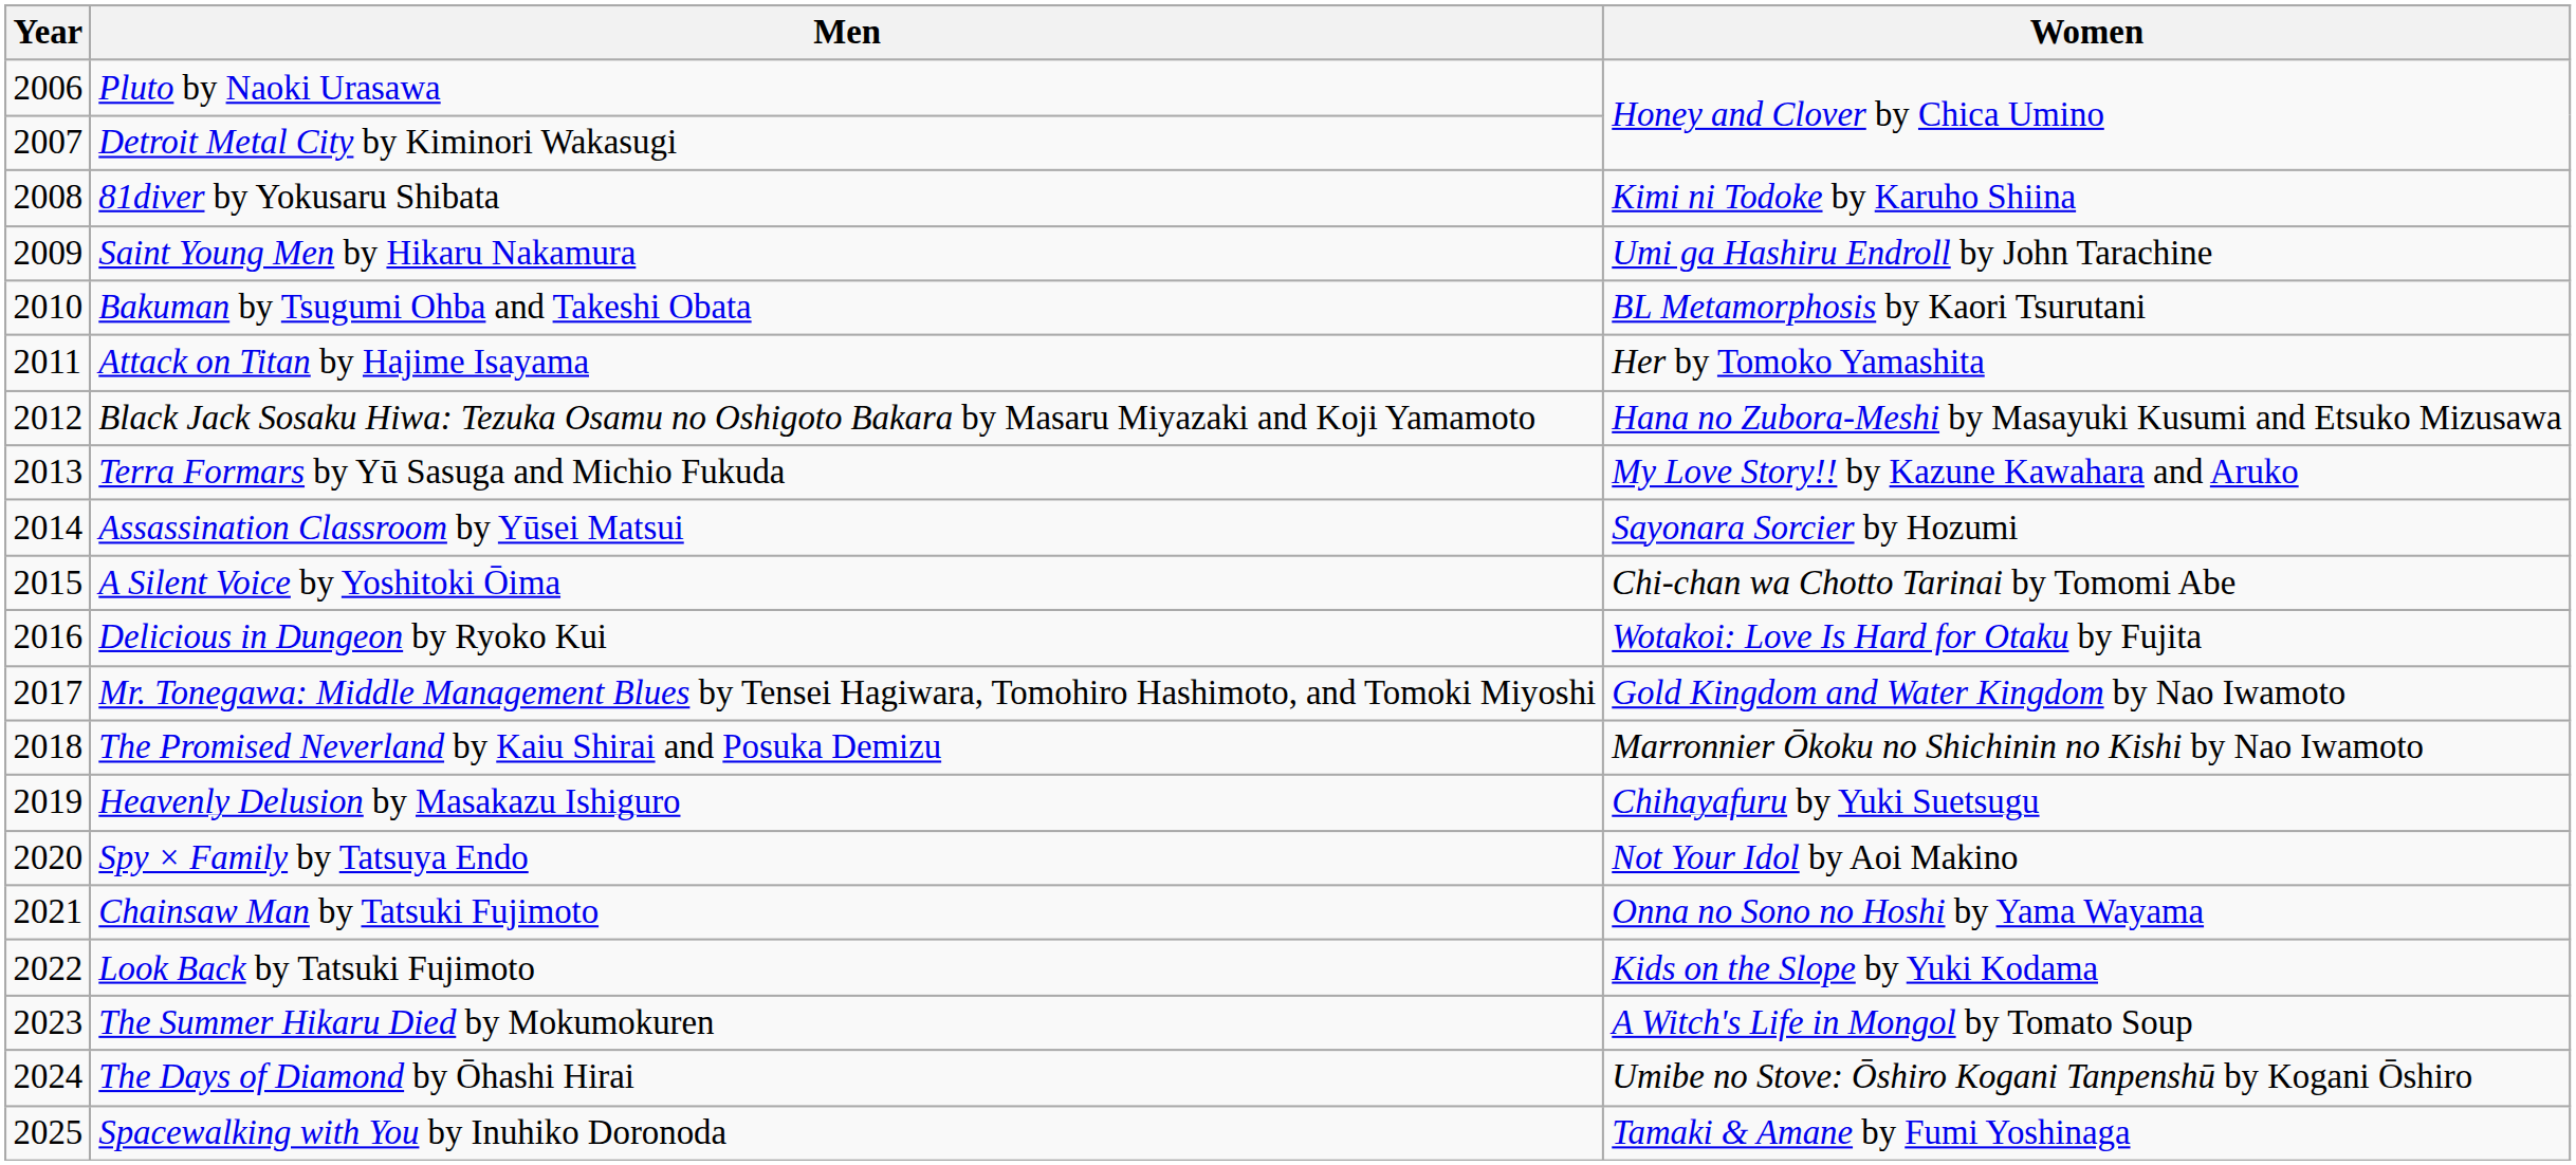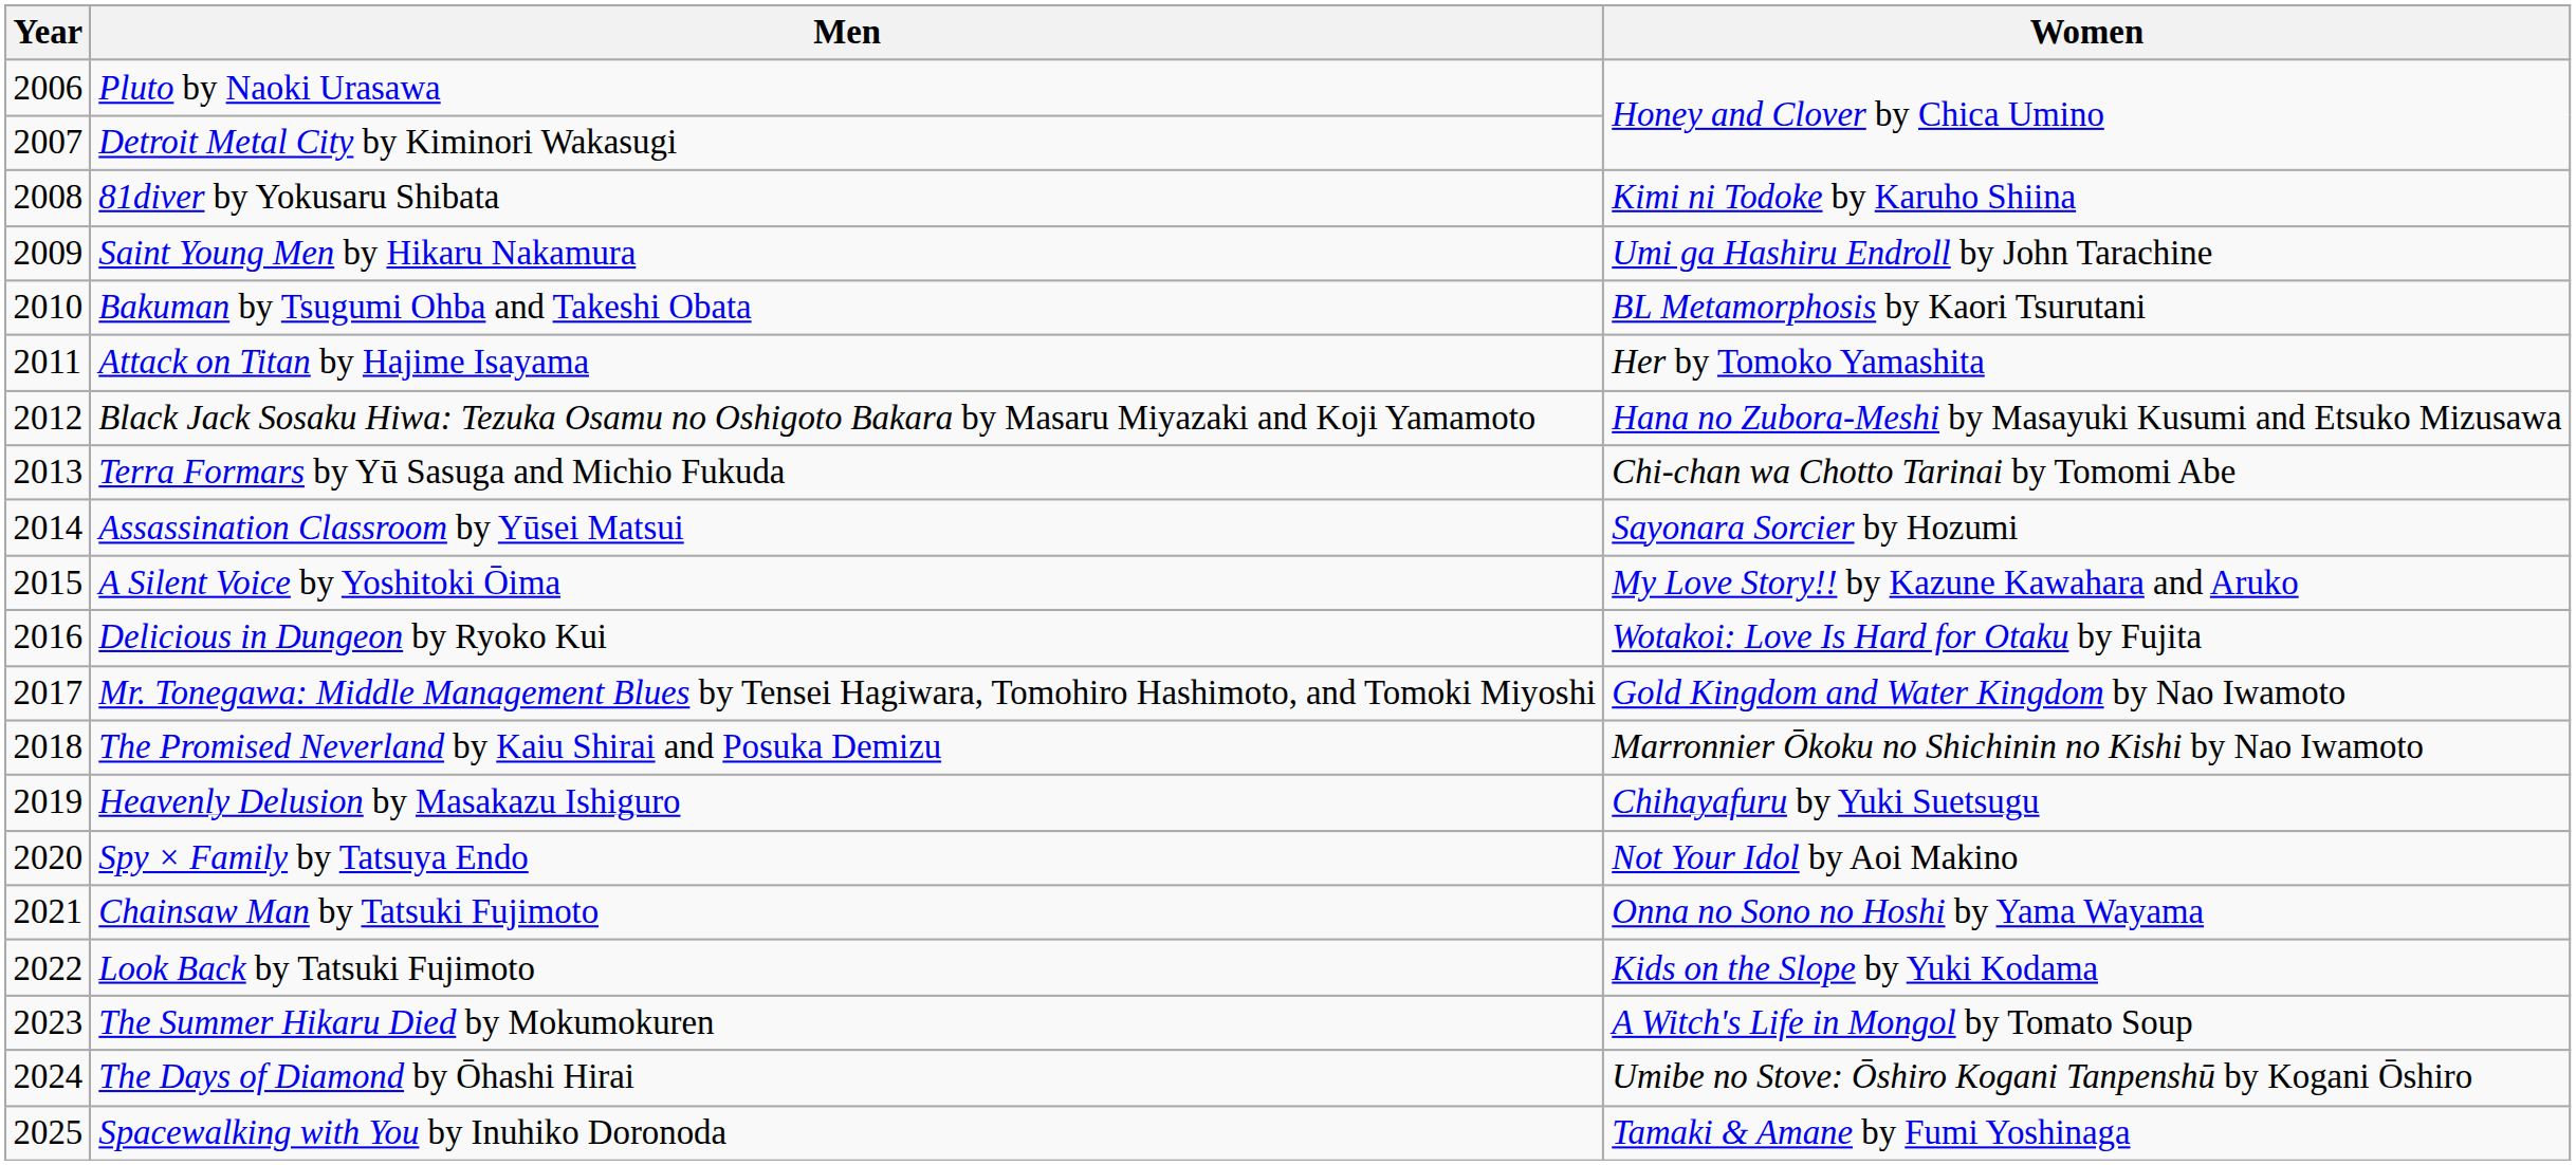 <table class="wikitable">
 <tr>
 <th>Year</th>
 <th>Men </th>
 <th>Women </th>
 </tr>
 <tr>
 <td>2006</td>
 <td><em><a href='#'>Pluto</a></em> by <a href='#'>Naoki Urasawa</a></td>
 <td rowspan="2"><em><a href='#'>Honey and Clover</a></em> by <a href='#'>Chica Umino</a></td>
 </tr>
 <tr>
 <td>2007</td>
 <td><em><a href='#'>Detroit Metal City</a></em> by Kiminori Wakasugi</td>
 </tr>
 <tr>
 <td>2008</td>
 <td><em><a href='#'>81diver</a></em> by Yokusaru Shibata</td>
 <td><em><a href='#'>Kimi ni Todoke</a></em> by <a href='#'>Karuho Shiina</a></td>
 </tr>
 <tr>
 <td>2009</td>
 <td><em><a href='#'>Saint Young Men</a></em> by <a href='#'>Hikaru Nakamura</a></td>
 <td><em><a href='#'>Umi ga Hashiru Endroll</a></em> by John Tarachine</td>
 </tr>
 <tr>
 <td>2010</td>
 <td><em><a href='#'>Bakuman</a></em> by <a href='#'>Tsugumi Ohba</a> and <a href='#'>Takeshi Obata</a></td>
 <td><em><a href='#'>BL Metamorphosis</a></em> by Kaori Tsurutani</td>
 </tr>
 <tr>
 <td>2011</td>
 <td><em><a href='#'>Attack on Titan</a></em> by <a href='#'>Hajime Isayama</a></td>
 <td><em>Her</em> by <a href='#'>Tomoko Yamashita</a></td>
 </tr>
 <tr>
 <td>2012</td>
 <td><em>Black Jack Sosaku Hiwa: Tezuka Osamu no Oshigoto Bakara</em> by Masaru Miyazaki and Koji Yamamoto</td>
 <td><em><a href='#'>Hana no Zubora-Meshi</a></em> by Masayuki Kusumi and Etsuko Mizusawa</td>
 </tr>
 <tr>
 <td>2013</td>
 <td><em><a href='#'>Terra Formars</a></em> by  Yū Sasuga and Michio Fukuda</td>
-<td><em><a href='#'>My Love Story!!</a></em> by <a href='#'>Kazune Kawahara</a> and <a href='#'>Aruko</a></td>
+<td><em>Chi-chan wa Chotto Tarinai</em> by Tomomi Abe</td>
 </tr>
 <tr>
 <td>2014</td>
 <td><em><a href='#'>Assassination Classroom</a></em> by <a href='#'>Yūsei Matsui</a></td>
 <td><em><a href='#'>Sayonara Sorcier</a></em> by Hozumi</td>
 </tr>
 <tr>
 <td>2015</td>
 <td><em><a href='#'>A Silent Voice</a></em> by <a href='#'>Yoshitoki Ōima</a></td>
-<td><em>Chi-chan wa Chotto Tarinai</em> by Tomomi Abe</td>
+<td><em><a href='#'>My Love Story!!</a></em> by <a href='#'>Kazune Kawahara</a> and <a href='#'>Aruko</a></td>
 </tr>
 <tr>
 <td>2016</td>
 <td><em><a href='#'>Delicious in Dungeon</a></em> by Ryoko Kui</td>
 <td><em><a href='#'>Wotakoi: Love Is Hard for Otaku</a></em> by Fujita</td>
 </tr>
 <tr>
 <td>2017</td>
 <td><em><a href='#'>Mr. Tonegawa: Middle Management Blues</a></em> by Tensei Hagiwara, Tomohiro Hashimoto, and Tomoki Miyoshi</td>
 <td><em><a href='#'>Gold Kingdom and Water Kingdom</a></em> by Nao Iwamoto</td>
 </tr>
 <tr>
 <td>2018</td>
 <td><em><a href='#'>The Promised Neverland</a></em> by <a href='#'>Kaiu Shirai</a> and <a href='#'>Posuka Demizu</a></td>
 <td><em>Marronnier Ōkoku no Shichinin no Kishi</em> by Nao Iwamoto</td>
 </tr>
 <tr>
 <td>2019</td>
 <td><em><a href='#'>Heavenly Delusion</a></em> by <a href='#'>Masakazu Ishiguro</a></td>
 <td><em><a href='#'>Chihayafuru</a></em> by <a href='#'>Yuki Suetsugu</a></td>
 </tr>
 <tr>
 <td>2020</td>
 <td><em><a href='#'>Spy × Family</a></em> by <a href='#'>Tatsuya Endo</a></td>
 <td><em><a href='#'>Not Your Idol</a></em> by Aoi Makino</td>
 </tr>
 <tr>
 <td>2021</td>
 <td><em><a href='#'>Chainsaw Man</a></em> by <a href='#'>Tatsuki Fujimoto</a></td>
 <td><em><a href='#'>Onna no Sono no Hoshi</a></em> by <a href='#'>Yama Wayama</a></td>
 </tr>
 <tr>
 <td>2022</td>
 <td><em><a href='#'>Look Back</a></em> by Tatsuki Fujimoto</td>
 <td><em><a href='#'>Kids on the Slope</a></em> by <a href='#'>Yuki Kodama</a></td>
 </tr>
 <tr>
 <td>2023</td>
 <td><em><a href='#'>The Summer Hikaru Died</a></em> by Mokumokuren</td>
 <td><em><a href='#'>A Witch's Life in Mongol</a></em> by Tomato Soup</td>
 </tr>
 <tr>
 <td>2024</td>
 <td><em><a href='#'>The Days of Diamond</a></em> by Ōhashi Hirai</td>
 <td><em>Umibe no Stove: Ōshiro Kogani Tanpenshū</em> by Kogani Ōshiro</td>
 </tr>
 <tr>
 <td>2025</td>
 <td><em><a href='#'>Spacewalking with You</a></em> by Inuhiko Doronoda</td>
 <td><em><a href='#'>Tamaki & Amane</a></em> by <a href='#'>Fumi Yoshinaga</a></td>
 </tr>
 </table>
